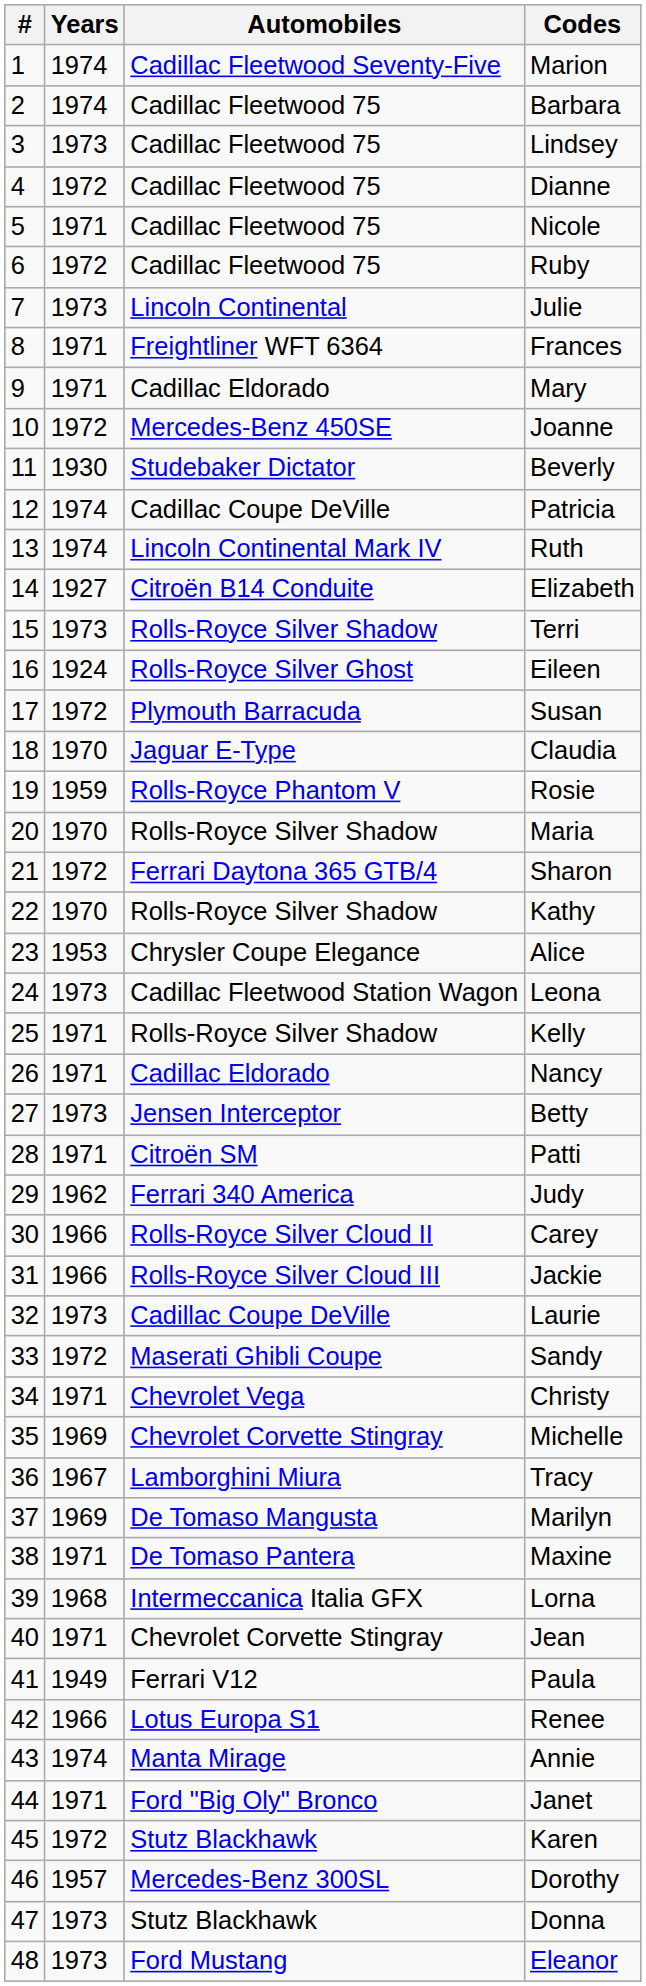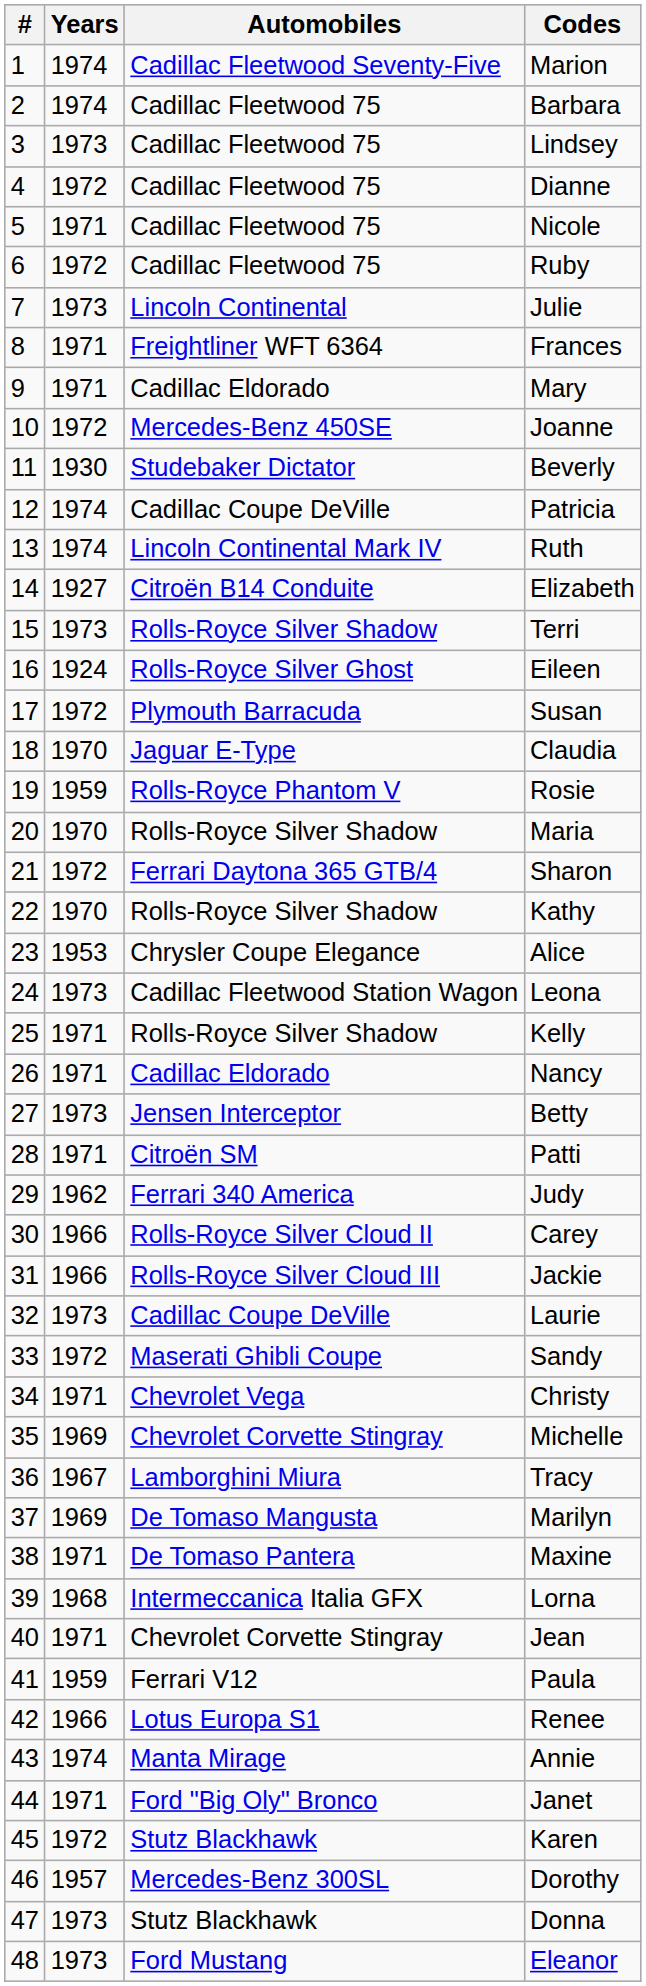 <table class="wikitable">
 <tr>
 <th>#</th>
 <th>Years</th>
 <th>Automobiles</th>
 <th>Codes</th>
 </tr>
 <tr>
 <td>1</td>
 <td>1974</td>
 <td><a href='#'>Cadillac Fleetwood Seventy-Five</a></td>
 <td>Marion</td>
 </tr>
 <tr>
 <td>2</td>
 <td>1974</td>
 <td>Cadillac Fleetwood 75</td>
 <td>Barbara</td>
 </tr>
 <tr>
 <td>3</td>
 <td>1973</td>
 <td>Cadillac Fleetwood 75</td>
 <td>Lindsey</td>
 </tr>
 <tr>
 <td>4</td>
 <td>1972</td>
 <td>Cadillac Fleetwood 75</td>
 <td>Dianne</td>
 </tr>
 <tr>
 <td>5</td>
 <td>1971</td>
 <td>Cadillac Fleetwood 75</td>
 <td>Nicole</td>
 </tr>
 <tr>
 <td>6</td>
 <td>1972</td>
 <td>Cadillac Fleetwood 75</td>
 <td>Ruby</td>
 </tr>
 <tr>
 <td>7</td>
 <td>1973</td>
 <td><a href='#'>Lincoln Continental</a></td>
 <td>Julie</td>
 </tr>
 <tr>
 <td>8</td>
 <td>1971</td>
 <td><a href='#'>Freightliner</a> WFT 6364</td>
 <td>Frances</td>
 </tr>
 <tr>
 <td>9</td>
 <td>1971</td>
 <td>Cadillac Eldorado</td>
 <td>Mary</td>
 </tr>
 <tr>
 <td>10</td>
 <td>1972</td>
 <td><a href='#'>Mercedes-Benz 450SE</a></td>
 <td>Joanne</td>
 </tr>
 <tr>
 <td>11</td>
 <td>1930</td>
 <td><a href='#'>Studebaker Dictator</a></td>
 <td>Beverly</td>
 </tr>
 <tr>
 <td>12</td>
 <td>1974</td>
 <td>Cadillac Coupe DeVille</td>
 <td>Patricia</td>
 </tr>
 <tr>
 <td>13</td>
 <td>1974</td>
 <td><a href='#'>Lincoln Continental Mark IV</a></td>
 <td>Ruth</td>
 </tr>
 <tr>
 <td>14</td>
 <td>1927</td>
 <td><a href='#'>Citroën B14 Conduite</a></td>
 <td>Elizabeth</td>
 </tr>
 <tr>
 <td>15</td>
 <td>1973</td>
 <td><a href='#'>Rolls-Royce Silver Shadow</a></td>
 <td>Terri</td>
 </tr>
 <tr>
 <td>16</td>
 <td>1924</td>
 <td><a href='#'>Rolls-Royce Silver Ghost</a></td>
 <td>Eileen</td>
 </tr>
 <tr>
 <td>17</td>
 <td>1972</td>
 <td><a href='#'>Plymouth Barracuda</a></td>
 <td>Susan</td>
 </tr>
 <tr>
 <td>18</td>
 <td>1970</td>
 <td><a href='#'>Jaguar E-Type</a></td>
 <td>Claudia</td>
 </tr>
 <tr>
 <td>19</td>
 <td>1959</td>
 <td><a href='#'>Rolls-Royce Phantom V</a></td>
 <td>Rosie</td>
 </tr>
 <tr>
 <td>20</td>
 <td>1970</td>
 <td>Rolls-Royce Silver Shadow</td>
 <td>Maria</td>
 </tr>
 <tr>
 <td>21</td>
 <td>1972</td>
 <td><a href='#'>Ferrari Daytona 365 GTB/4</a></td>
 <td>Sharon</td>
 </tr>
 <tr>
 <td>22</td>
 <td>1970</td>
 <td>Rolls-Royce Silver Shadow</td>
 <td>Kathy</td>
 </tr>
 <tr>
 <td>23</td>
 <td>1953</td>
 <td>Chrysler Coupe Elegance</td>
 <td>Alice</td>
 </tr>
 <tr>
 <td>24</td>
 <td>1973</td>
 <td>Cadillac Fleetwood Station Wagon</td>
 <td>Leona</td>
 </tr>
 <tr>
 <td>25</td>
 <td>1971</td>
 <td>Rolls-Royce Silver Shadow</td>
 <td>Kelly</td>
 </tr>
 <tr>
 <td>26</td>
 <td>1971</td>
 <td><a href='#'>Cadillac Eldorado</a></td>
 <td>Nancy</td>
 </tr>
 <tr>
 <td>27</td>
 <td>1973</td>
 <td><a href='#'>Jensen Interceptor</a></td>
 <td>Betty</td>
 </tr>
 <tr>
 <td>28</td>
 <td>1971</td>
 <td><a href='#'>Citroën SM</a></td>
 <td>Patti</td>
 </tr>
 <tr>
 <td>29</td>
 <td>1962</td>
 <td><a href='#'>Ferrari 340 America</a></td>
 <td>Judy</td>
 </tr>
 <tr>
 <td>30</td>
 <td>1966</td>
 <td><a href='#'>Rolls-Royce Silver Cloud II</a></td>
 <td>Carey</td>
 </tr>
 <tr>
 <td>31</td>
 <td>1966</td>
 <td><a href='#'>Rolls-Royce Silver Cloud III</a></td>
 <td>Jackie</td>
 </tr>
 <tr>
 <td>32</td>
 <td>1973</td>
 <td><a href='#'>Cadillac Coupe DeVille</a></td>
 <td>Laurie</td>
 </tr>
 <tr>
 <td>33</td>
 <td>1972</td>
 <td><a href='#'>Maserati Ghibli Coupe</a></td>
 <td>Sandy</td>
 </tr>
 <tr>
 <td>34</td>
 <td>1971</td>
 <td><a href='#'>Chevrolet Vega</a></td>
 <td>Christy</td>
 </tr>
 <tr>
 <td>35</td>
 <td>1969</td>
 <td><a href='#'>Chevrolet Corvette Stingray</a></td>
 <td>Michelle</td>
 </tr>
 <tr>
 <td>36</td>
 <td>1967</td>
 <td><a href='#'>Lamborghini Miura</a></td>
 <td>Tracy</td>
 </tr>
 <tr>
 <td>37</td>
 <td>1969</td>
 <td><a href='#'>De Tomaso Mangusta</a></td>
 <td>Marilyn</td>
 </tr>
 <tr>
 <td>38</td>
 <td>1971</td>
 <td><a href='#'>De Tomaso Pantera</a></td>
 <td>Maxine</td>
 </tr>
 <tr>
 <td>39</td>
 <td>1968</td>
 <td><a href='#'>Intermeccanica</a> Italia GFX</td>
 <td>Lorna</td>
 </tr>
 <tr>
 <td>40</td>
 <td>1971</td>
 <td>Chevrolet Corvette Stingray</td>
 <td>Jean</td>
 </tr>
 <tr>
 <td>41</td>
-<td>1949</td>
+<td>1959</td>
 <td>Ferrari V12</td>
 <td>Paula</td>
 </tr>
 <tr>
 <td>42</td>
 <td>1966</td>
 <td><a href='#'>Lotus Europa S1</a></td>
 <td>Renee</td>
 </tr>
 <tr>
 <td>43</td>
 <td>1974</td>
 <td><a href='#'>Manta Mirage</a></td>
 <td>Annie</td>
 </tr>
 <tr>
 <td>44</td>
 <td>1971</td>
 <td><a href='#'>Ford "Big Oly" Bronco</a></td>
 <td>Janet</td>
 </tr>
 <tr>
 <td>45</td>
 <td>1972</td>
 <td><a href='#'>Stutz Blackhawk</a></td>
 <td>Karen</td>
 </tr>
 <tr>
 <td>46</td>
 <td>1957</td>
 <td><a href='#'>Mercedes-Benz 300SL</a></td>
 <td>Dorothy</td>
 </tr>
 <tr>
 <td>47</td>
 <td>1973</td>
 <td>Stutz Blackhawk</td>
 <td>Donna</td>
 </tr>
 <tr>
 <td>48</td>
 <td>1973</td>
 <td><a href='#'>Ford Mustang</a></td>
 <td><a href='#'>Eleanor</a></td>
 </tr>
 </table>
